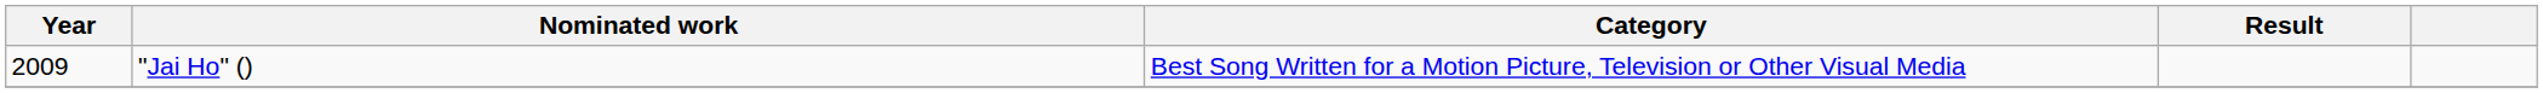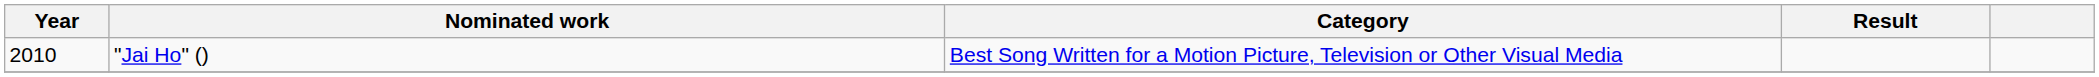 <table class="wikitable sortable" width=100%>
 <tr>
 <th width=5%>Year</th>
 <th width=40%>Nominated work</th>
 <th width=40%>Category</th>
 <th width=10%>Result</th>
 <th width=5%></th>
 </tr>
 <tr>
-<td>2009</td>
+<td>2010</td>
 <td>"<a href='#'>Jai Ho</a>" ()</td>
 <td><a href='#'>Best Song Written for a Motion Picture, Television or Other Visual Media</a></td>
 <td></td>
 <td></td>
 </tr>
 <tr>
 </tr>
 </table>
